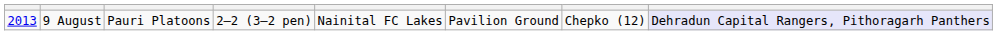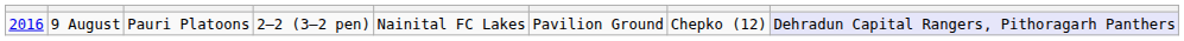 <table class="sortable wikitable">
 <tr>
 <th style="background:#F2F2F2"></th>
 <th style="background:#F2F2F2"></th>
 <th style="background:#F2F2F2"></th>
 <th style="background:#F2F2F2"></th>
 <th style="background:#F2F2F2"></th>
 <th style="background:#F2F2F2"></th>
 <th style="background:#F2F2F2"></th>
 <th style="background:#F2F2F2"></th>
 </tr>
 <tr>
-<td align=center><a href='#'>2013</a></td>
+<td align=center><a href='#'>2016</a></td>
 <td>9 August</td>
 <td>Pauri Platoons</td>
 <td align=center>2–2 (3–2 pen)</td>
 <td>Nainital FC Lakes</td>
 <td>Pavilion Ground</td>
 <td> Chepko (12)</td>
 <td style="background: lavender;">Dehradun Capital Rangers, Pithoragarh Panthers</td>
 </tr>
 </table>
